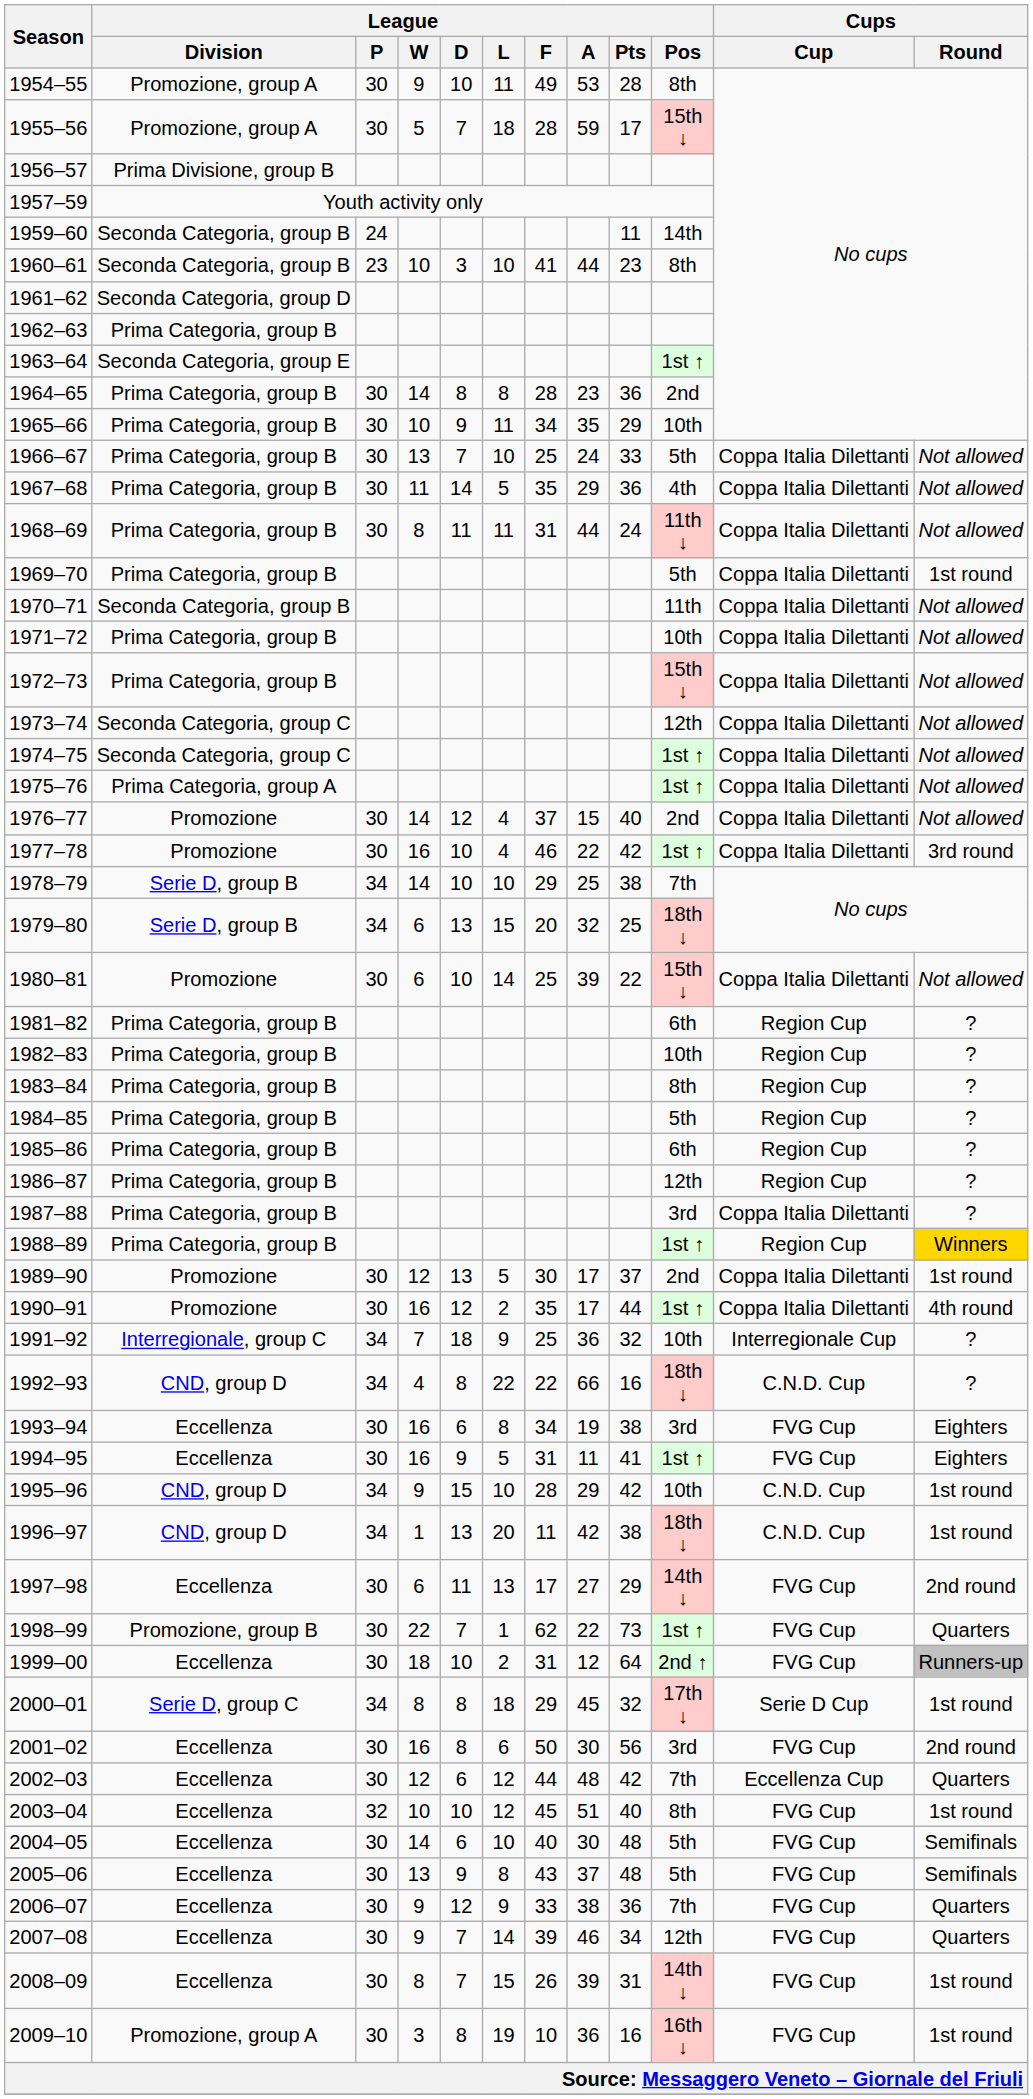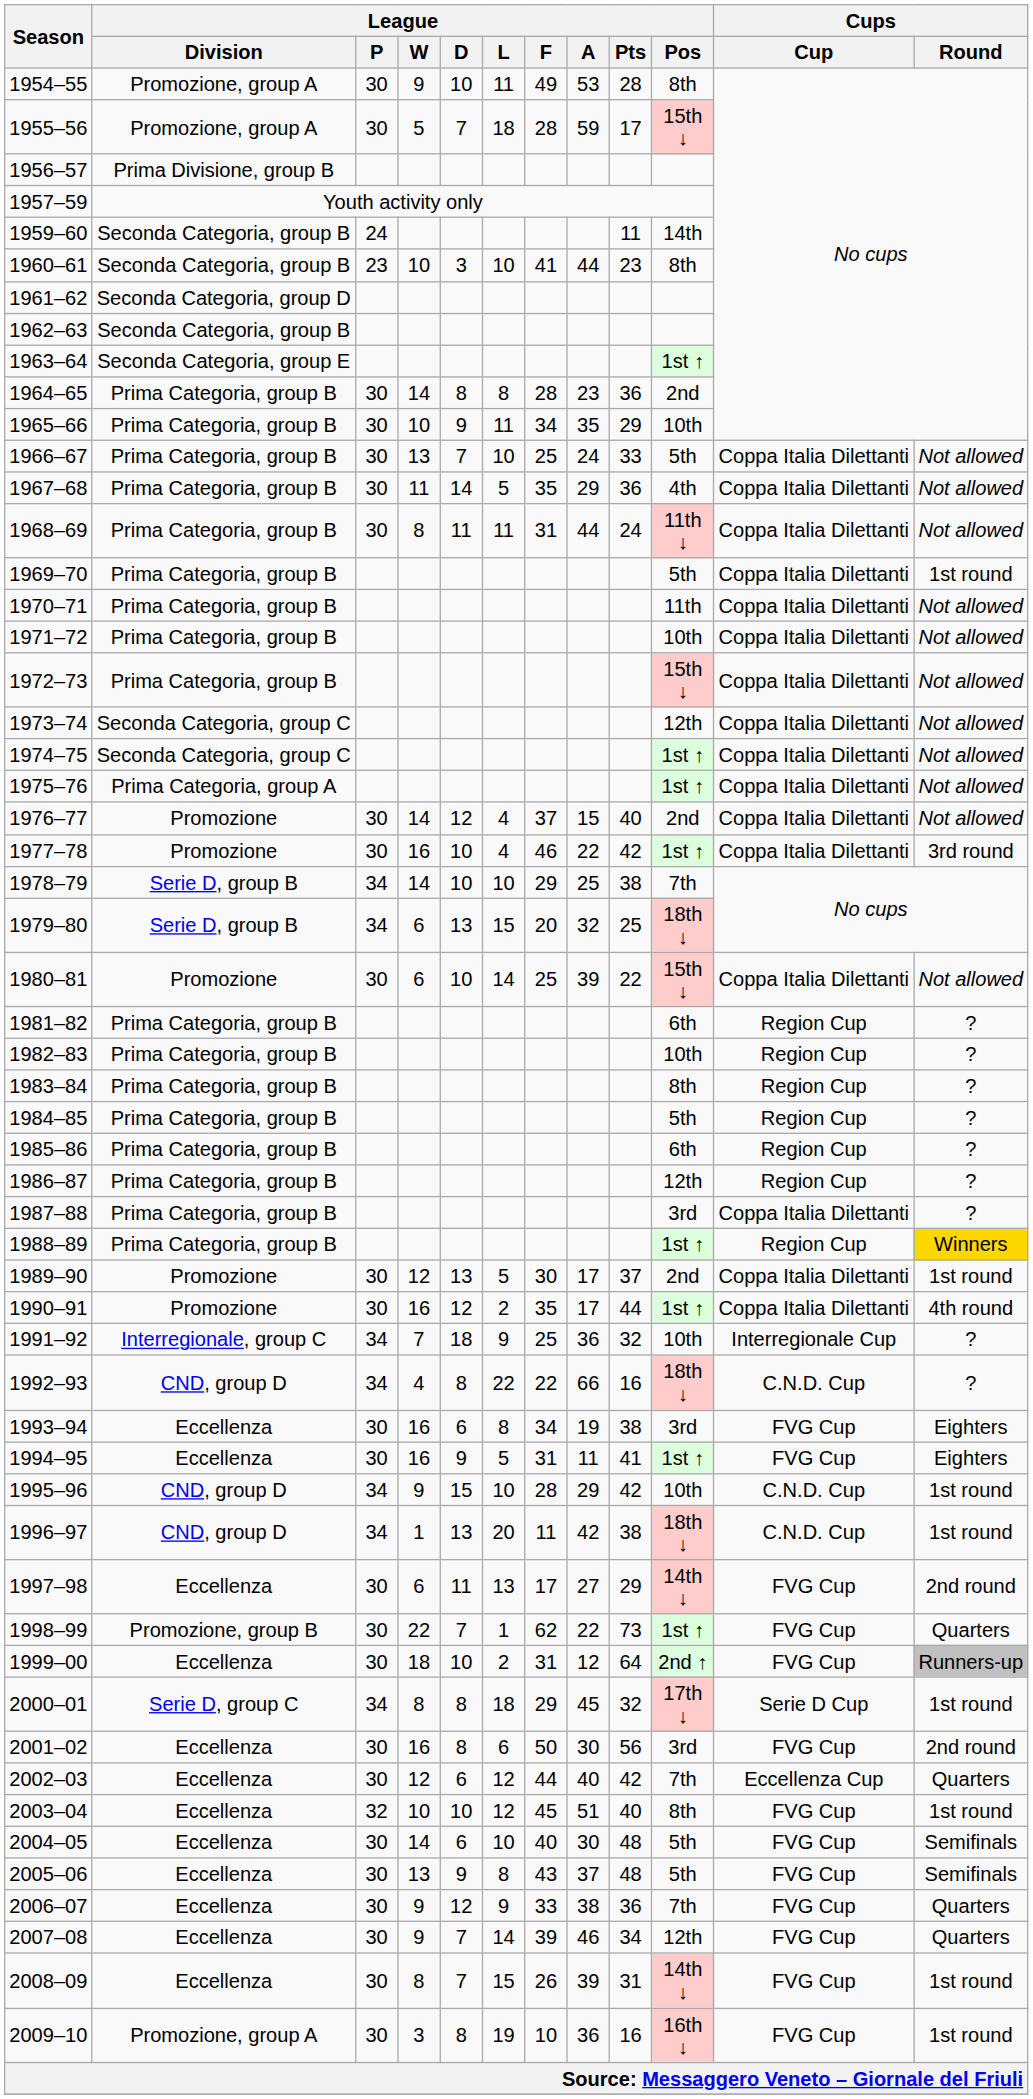 <table class="wikitable" style="font-size:95%; text-align: center;">
 <tr>
 <th rowspan=2>Season</th>
 <th colspan=9>League</th>
 <th colspan=2>Cups</th>
 </tr>
 <tr>
 <th>Division</th>
 <th width="25">P</th>
 <th width="25">W</th>
 <th width="25">D</th>
 <th width="25">L</th>
 <th width="25">F</th>
 <th width="25">A</th>
 <th width="25">Pts</th>
 <th width="40">Pos</th>
 <th>Cup</th>
 <th>Round</th>
 </tr>
 <tr>
 <td>1954–55</td>
 <td>Promozione, group A</td>
 <td>30</td>
 <td>9</td>
 <td>10</td>
 <td>11</td>
 <td>49</td>
 <td>53</td>
 <td>28</td>
 <td>8th</td>
 <td rowspan=11 colspan=2><em>No cups</em></td>
 </tr>
 <tr>
 <td>1955–56</td>
 <td>Promozione, group A</td>
 <td>30</td>
 <td>5</td>
 <td>7</td>
 <td>18</td>
 <td>28</td>
 <td>59</td>
 <td>17</td>
 <td bgcolor="#FFCCCC">15th ↓</td>
 </tr>
 <tr>
 <td>1956–57</td>
 <td>Prima Divisione, group B</td>
 <td></td>
 <td></td>
 <td></td>
 <td></td>
 <td></td>
 <td></td>
 <td></td>
 <td></td>
 </tr>
 <tr>
 <td>1957–59</td>
 <td colspan=9>Youth activity only</td>
 </tr>
 <tr>
 <td>1959–60</td>
 <td>Seconda Categoria, group B</td>
 <td>24</td>
 <td></td>
 <td></td>
 <td></td>
 <td></td>
 <td></td>
 <td>11</td>
 <td>14th</td>
 </tr>
 <tr>
 <td>1960–61</td>
 <td>Seconda Categoria, group B</td>
 <td>23</td>
 <td>10</td>
 <td>3</td>
 <td>10</td>
 <td>41</td>
 <td>44</td>
 <td>23</td>
 <td>8th</td>
 </tr>
 <tr>
 <td>1961–62</td>
 <td>Seconda Categoria, group D</td>
 <td></td>
 <td></td>
 <td></td>
 <td></td>
 <td></td>
 <td></td>
 <td></td>
 <td></td>
 </tr>
 <tr>
 <td>1962–63</td>
-<td>Prima Categoria, group B</td>
+<td>Seconda Categoria, group B</td>
 <td></td>
 <td></td>
 <td></td>
 <td></td>
 <td></td>
 <td></td>
 <td></td>
 <td></td>
 </tr>
 <tr>
 <td>1963–64</td>
 <td>Seconda Categoria, group E</td>
 <td></td>
 <td></td>
 <td></td>
 <td></td>
 <td></td>
 <td></td>
 <td></td>
 <td bgcolor="#DDFFDD">1st ↑</td>
 </tr>
 <tr>
 <td>1964–65</td>
 <td>Prima Categoria, group B</td>
 <td>30</td>
 <td>14</td>
 <td>8</td>
 <td>8</td>
 <td>28</td>
 <td>23</td>
 <td>36</td>
 <td>2nd</td>
 </tr>
 <tr>
 <td>1965–66</td>
 <td>Prima Categoria, group B</td>
 <td>30</td>
 <td>10</td>
 <td>9</td>
 <td>11</td>
 <td>34</td>
 <td>35</td>
 <td>29</td>
 <td>10th</td>
 </tr>
 <tr>
 <td>1966–67</td>
 <td>Prima Categoria, group B</td>
 <td>30</td>
 <td>13</td>
 <td>7</td>
 <td>10</td>
 <td>25</td>
 <td>24</td>
 <td>33</td>
 <td>5th</td>
 <td>Coppa Italia Dilettanti</td>
 <td><em>Not allowed</em></td>
 </tr>
 <tr>
 <td>1967–68</td>
 <td>Prima Categoria, group B</td>
 <td>30</td>
 <td>11</td>
 <td>14</td>
 <td>5</td>
 <td>35</td>
 <td>29</td>
 <td>36</td>
 <td>4th</td>
 <td>Coppa Italia Dilettanti</td>
 <td><em>Not allowed</em></td>
 </tr>
 <tr>
 <td>1968–69</td>
 <td>Prima Categoria, group B</td>
 <td>30</td>
 <td>8</td>
 <td>11</td>
 <td>11</td>
 <td>31</td>
 <td>44</td>
 <td>24</td>
 <td bgcolor="#FFCCCC">11th ↓</td>
 <td>Coppa Italia Dilettanti</td>
 <td><em>Not allowed</em></td>
 </tr>
 <tr>
 <td>1969–70</td>
 <td>Prima Categoria, group B</td>
 <td></td>
 <td></td>
 <td></td>
 <td></td>
 <td></td>
 <td></td>
 <td></td>
 <td>5th</td>
 <td>Coppa Italia Dilettanti</td>
 <td>1st round</td>
 </tr>
 <tr>
 <td>1970–71</td>
-<td>Seconda Categoria, group B</td>
+<td>Prima Categoria, group B</td>
 <td></td>
 <td></td>
 <td></td>
 <td></td>
 <td></td>
 <td></td>
 <td></td>
 <td>11th</td>
 <td>Coppa Italia Dilettanti</td>
 <td><em>Not allowed</em></td>
 </tr>
 <tr>
 <td>1971–72</td>
 <td>Prima Categoria, group B</td>
 <td></td>
 <td></td>
 <td></td>
 <td></td>
 <td></td>
 <td></td>
 <td></td>
 <td>10th</td>
 <td>Coppa Italia Dilettanti</td>
 <td><em>Not allowed</em></td>
 </tr>
 <tr>
 <td>1972–73</td>
 <td>Prima Categoria, group B</td>
 <td></td>
 <td></td>
 <td></td>
 <td></td>
 <td></td>
 <td></td>
 <td></td>
 <td bgcolor="#FFCCCC">15th ↓</td>
 <td>Coppa Italia Dilettanti</td>
 <td><em>Not allowed</em></td>
 </tr>
 <tr>
 <td>1973–74</td>
 <td>Seconda Categoria, group C</td>
 <td></td>
 <td></td>
 <td></td>
 <td></td>
 <td></td>
 <td></td>
 <td></td>
 <td>12th</td>
 <td>Coppa Italia Dilettanti</td>
 <td><em>Not allowed</em></td>
 </tr>
 <tr>
 <td>1974–75</td>
 <td>Seconda Categoria, group C</td>
 <td></td>
 <td></td>
 <td></td>
 <td></td>
 <td></td>
 <td></td>
 <td></td>
 <td bgcolor="#DDFFDD">1st ↑</td>
 <td>Coppa Italia Dilettanti</td>
 <td><em>Not allowed</em></td>
 </tr>
 <tr>
 <td>1975–76</td>
 <td>Prima Categoria, group A</td>
 <td></td>
 <td></td>
 <td></td>
 <td></td>
 <td></td>
 <td></td>
 <td></td>
 <td bgcolor="#DDFFDD">1st ↑</td>
 <td>Coppa Italia Dilettanti</td>
 <td><em>Not allowed</em></td>
 </tr>
 <tr>
 <td>1976–77</td>
 <td>Promozione</td>
 <td>30</td>
 <td>14</td>
 <td>12</td>
 <td>4</td>
 <td>37</td>
 <td>15</td>
 <td>40</td>
 <td>2nd</td>
 <td>Coppa Italia Dilettanti</td>
 <td><em>Not allowed</em></td>
 </tr>
 <tr>
 <td>1977–78</td>
 <td>Promozione</td>
 <td>30</td>
 <td>16</td>
 <td>10</td>
 <td>4</td>
 <td>46</td>
 <td>22</td>
 <td>42</td>
 <td bgcolor="#DDFFDD">1st ↑</td>
 <td>Coppa Italia Dilettanti</td>
 <td>3rd round</td>
 </tr>
 <tr>
 <td>1978–79</td>
 <td><a href='#'>Serie D</a>, group B</td>
 <td>34</td>
 <td>14</td>
 <td>10</td>
 <td>10</td>
 <td>29</td>
 <td>25</td>
 <td>38</td>
 <td>7th</td>
 <td rowspan=2 colspan=2><em>No cups</em></td>
 </tr>
 <tr>
 <td>1979–80</td>
 <td><a href='#'>Serie D</a>, group B</td>
 <td>34</td>
 <td>6</td>
 <td>13</td>
 <td>15</td>
 <td>20</td>
 <td>32</td>
 <td>25</td>
 <td bgcolor="#FFCCCC">18th ↓</td>
 </tr>
 <tr>
 <td>1980–81</td>
 <td>Promozione</td>
 <td>30</td>
 <td>6</td>
 <td>10</td>
 <td>14</td>
 <td>25</td>
 <td>39</td>
 <td>22</td>
 <td bgcolor="#FFCCCC">15th ↓</td>
 <td>Coppa Italia Dilettanti</td>
 <td><em>Not allowed</em></td>
 </tr>
 <tr>
 <td>1981–82</td>
 <td>Prima Categoria, group B</td>
 <td></td>
 <td></td>
 <td></td>
 <td></td>
 <td></td>
 <td></td>
 <td></td>
 <td>6th</td>
 <td>Region Cup</td>
 <td>?</td>
 </tr>
 <tr>
 <td>1982–83</td>
 <td>Prima Categoria, group B</td>
 <td></td>
 <td></td>
 <td></td>
 <td></td>
 <td></td>
 <td></td>
 <td></td>
 <td>10th</td>
 <td>Region Cup</td>
 <td>?</td>
 </tr>
 <tr>
 <td>1983–84</td>
 <td>Prima Categoria, group B</td>
 <td></td>
 <td></td>
 <td></td>
 <td></td>
 <td></td>
 <td></td>
 <td></td>
 <td>8th</td>
 <td>Region Cup</td>
 <td>?</td>
 </tr>
 <tr>
 <td>1984–85</td>
 <td>Prima Categoria, group B</td>
 <td></td>
 <td></td>
 <td></td>
 <td></td>
 <td></td>
 <td></td>
 <td></td>
 <td>5th</td>
 <td>Region Cup</td>
 <td>?</td>
 </tr>
 <tr>
 <td>1985–86</td>
 <td>Prima Categoria, group B</td>
 <td></td>
 <td></td>
 <td></td>
 <td></td>
 <td></td>
 <td></td>
 <td></td>
 <td>6th</td>
 <td>Region Cup</td>
 <td>?</td>
 </tr>
 <tr>
 <td>1986–87</td>
 <td>Prima Categoria, group B</td>
 <td></td>
 <td></td>
 <td></td>
 <td></td>
 <td></td>
 <td></td>
 <td></td>
 <td>12th</td>
 <td>Region Cup</td>
 <td>?</td>
 </tr>
 <tr>
 <td>1987–88</td>
 <td>Prima Categoria, group B</td>
 <td></td>
 <td></td>
 <td></td>
 <td></td>
 <td></td>
 <td></td>
 <td></td>
 <td>3rd</td>
 <td>Coppa Italia Dilettanti</td>
 <td>?</td>
 </tr>
 <tr>
 <td>1988–89</td>
 <td>Prima Categoria, group B</td>
 <td></td>
 <td></td>
 <td></td>
 <td></td>
 <td></td>
 <td></td>
 <td></td>
 <td bgcolor="#DDFFDD">1st ↑</td>
 <td>Region Cup</td>
 <td bgcolor=gold>Winners</td>
 </tr>
 <tr>
 <td>1989–90</td>
 <td>Promozione</td>
 <td>30</td>
 <td>12</td>
 <td>13</td>
 <td>5</td>
 <td>30</td>
 <td>17</td>
 <td>37</td>
 <td>2nd</td>
 <td>Coppa Italia Dilettanti</td>
 <td>1st round</td>
 </tr>
 <tr>
 <td>1990–91</td>
 <td>Promozione</td>
 <td>30</td>
 <td>16</td>
 <td>12</td>
 <td>2</td>
 <td>35</td>
 <td>17</td>
 <td>44</td>
 <td bgcolor="#DDFFDD">1st ↑</td>
 <td>Coppa Italia Dilettanti</td>
 <td>4th round</td>
 </tr>
 <tr>
 <td>1991–92</td>
 <td><a href='#'>Interregionale</a>, group C</td>
 <td>34</td>
 <td>7</td>
 <td>18</td>
 <td>9</td>
 <td>25</td>
 <td>36</td>
 <td>32</td>
 <td>10th</td>
 <td>Interregionale Cup</td>
 <td>?</td>
 </tr>
 <tr>
 <td>1992–93</td>
 <td><a href='#'>CND</a>, group D</td>
 <td>34</td>
 <td>4</td>
 <td>8</td>
 <td>22</td>
 <td>22</td>
 <td>66</td>
 <td>16</td>
 <td bgcolor="#FFCCCC">18th ↓</td>
 <td>C.N.D. Cup</td>
 <td>?</td>
 </tr>
 <tr>
 <td>1993–94</td>
 <td>Eccellenza</td>
 <td>30</td>
 <td>16</td>
 <td>6</td>
 <td>8</td>
 <td>34</td>
 <td>19</td>
 <td>38</td>
 <td>3rd</td>
 <td>FVG Cup</td>
 <td>Eighters</td>
 </tr>
 <tr>
 <td>1994–95</td>
 <td>Eccellenza</td>
 <td>30</td>
 <td>16</td>
 <td>9</td>
 <td>5</td>
 <td>31</td>
 <td>11</td>
 <td>41</td>
 <td bgcolor="#DDFFDD">1st ↑</td>
 <td>FVG Cup</td>
 <td>Eighters</td>
 </tr>
 <tr>
 <td>1995–96</td>
 <td><a href='#'>CND</a>, group D</td>
 <td>34</td>
 <td>9</td>
 <td>15</td>
 <td>10</td>
 <td>28</td>
 <td>29</td>
 <td>42</td>
 <td>10th</td>
 <td>C.N.D. Cup</td>
 <td>1st round</td>
 </tr>
 <tr>
 <td>1996–97</td>
 <td><a href='#'>CND</a>, group D</td>
 <td>34</td>
 <td>1</td>
 <td>13</td>
 <td>20</td>
 <td>11</td>
 <td>42</td>
 <td>38</td>
 <td bgcolor="#FFCCCC">18th ↓</td>
 <td>C.N.D. Cup</td>
 <td>1st round</td>
 </tr>
 <tr>
 <td>1997–98</td>
 <td>Eccellenza</td>
 <td>30</td>
 <td>6</td>
 <td>11</td>
 <td>13</td>
 <td>17</td>
 <td>27</td>
 <td>29</td>
 <td bgcolor="#FFCCCC">14th ↓</td>
 <td>FVG Cup</td>
 <td>2nd round</td>
 </tr>
 <tr>
 <td>1998–99</td>
 <td>Promozione, group B</td>
 <td>30</td>
 <td>22</td>
 <td>7</td>
 <td>1</td>
 <td>62</td>
 <td>22</td>
 <td>73</td>
 <td bgcolor="#DDFFDD">1st ↑</td>
 <td>FVG Cup</td>
 <td>Quarters</td>
 </tr>
 <tr>
 <td>1999–00</td>
 <td>Eccellenza</td>
 <td>30</td>
 <td>18</td>
 <td>10</td>
 <td>2</td>
 <td>31</td>
 <td>12</td>
 <td>64</td>
 <td bgcolor="#DDFFDD">2nd ↑</td>
 <td>FVG Cup</td>
 <td style="background:silver;">Runners-up</td>
 </tr>
 <tr>
 <td>2000–01</td>
 <td><a href='#'>Serie D</a>, group C</td>
 <td>34</td>
 <td>8</td>
 <td>8</td>
 <td>18</td>
 <td>29</td>
 <td>45</td>
 <td>32</td>
 <td bgcolor="#FFCCCC">17th ↓</td>
 <td>Serie D Cup</td>
 <td>1st round</td>
 </tr>
 <tr>
 <td>2001–02</td>
 <td>Eccellenza</td>
 <td>30</td>
 <td>16</td>
 <td>8</td>
 <td>6</td>
 <td>50</td>
 <td>30</td>
 <td>56</td>
 <td>3rd</td>
 <td>FVG Cup</td>
 <td>2nd round</td>
 </tr>
 <tr>
 <td>2002–03</td>
 <td>Eccellenza</td>
 <td>30</td>
 <td>12</td>
 <td>6</td>
 <td>12</td>
 <td>44</td>
-<td>48</td>
+<td>40</td>
 <td>42</td>
 <td>7th</td>
 <td>Eccellenza Cup</td>
 <td>Quarters</td>
 </tr>
 <tr>
 <td>2003–04</td>
 <td>Eccellenza</td>
 <td>32</td>
 <td>10</td>
 <td>10</td>
 <td>12</td>
 <td>45</td>
 <td>51</td>
 <td>40</td>
 <td>8th</td>
 <td>FVG Cup</td>
 <td>1st round</td>
 </tr>
 <tr>
 <td>2004–05</td>
 <td>Eccellenza</td>
 <td>30</td>
 <td>14</td>
 <td>6</td>
 <td>10</td>
 <td>40</td>
 <td>30</td>
 <td>48</td>
 <td>5th</td>
 <td>FVG Cup</td>
 <td>Semifinals</td>
 </tr>
 <tr>
 <td>2005–06</td>
 <td>Eccellenza</td>
 <td>30</td>
 <td>13</td>
 <td>9</td>
 <td>8</td>
 <td>43</td>
 <td>37</td>
 <td>48</td>
 <td>5th</td>
 <td>FVG Cup</td>
 <td>Semifinals</td>
 </tr>
 <tr>
 <td>2006–07</td>
 <td>Eccellenza</td>
 <td>30</td>
 <td>9</td>
 <td>12</td>
 <td>9</td>
 <td>33</td>
 <td>38</td>
 <td>36</td>
 <td>7th</td>
 <td>FVG Cup</td>
 <td>Quarters</td>
 </tr>
 <tr>
 <td>2007–08</td>
 <td>Eccellenza</td>
 <td>30</td>
 <td>9</td>
 <td>7</td>
 <td>14</td>
 <td>39</td>
 <td>46</td>
 <td>34</td>
 <td>12th</td>
 <td>FVG Cup</td>
 <td>Quarters</td>
 </tr>
 <tr>
 <td>2008–09</td>
 <td>Eccellenza</td>
 <td>30</td>
 <td>8</td>
 <td>7</td>
 <td>15</td>
 <td>26</td>
 <td>39</td>
 <td>31</td>
 <td bgcolor="#FFCCCC">14th ↓</td>
 <td>FVG Cup</td>
 <td>1st round</td>
 </tr>
 <tr>
 <td>2009–10</td>
 <td>Promozione, group A</td>
 <td>30</td>
 <td>3</td>
 <td>8</td>
 <td>19</td>
 <td>10</td>
 <td>36</td>
 <td>16</td>
 <td bgcolor="#FFCCCC">16th ↓</td>
 <td>FVG Cup</td>
 <td>1st round</td>
 </tr>
 <tr style="background-color: #ffffff;">
 <th colspan="12" style="text-align: right;">Source: <a href='#'>Messaggero Veneto – Giornale del Friuli</a></th>
 </tr>
 <tr>
 </tr>
 </table>
